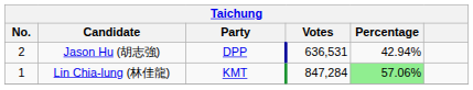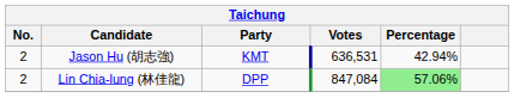 <table class="wikitable collapsible" style="text-align:center">
 <tr>
 <th colspan="7" width=620px><a href='#'>Taichung</a></th>
 </tr>
 <tr>
 <th width=35>No.</th>
 <th width=180>Candidate</th>
 <th width=120>Party</th>
 <th width=75>Votes</th>
 <th width=75>Percentage</th>
 <th width=49></th>
 </tr>
 <tr>
 <td>2</td>
 <td><a href='#'>Jason Hu</a> (胡志強)</td>
-<td><a href='#'>DPP</a></td>
+<td><a href='#'>KMT</a></td>
 <td style="border-left:4px solid #000099;" align="right">636,531</td>
 <td align="right">42.94%</td>
 <td align="center"></td>
 </tr>
 <tr>
-<td>1</td>
+<td>2</td>
 <td><a href='#'>Lin Chia-lung</a> (林佳龍)</td>
-<td><a href='#'>KMT</a></td>
-<td style="border-left:4px solid #1B9431;" align="right">847,284</td>
+<td><a href='#'>DPP</a></td>
+<td style="border-left:4px solid #1B9431;" align="right">847,084</td>
 <td align="right" style="background: lightgreen;">57.06%</td>
 <td align="center"></td>
 </tr>
 <tr bgcolor=EEEEEE>
 </tr>
 </table>
